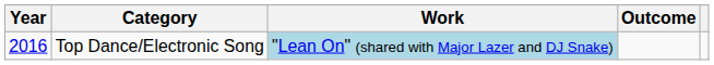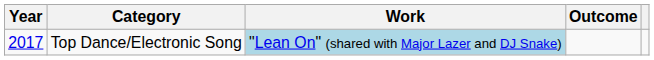 <table class="wikitable Sortable">
 <tr>
 <th>Year</th>
 <th>Category</th>
 <th>Work</th>
 <th>Outcome</th>
 <th></th>
 </tr>
 <tr>
-<td><a href='#'>2016</a></td>
+<td><a href='#'>2017</a></td>
 <td>Top Dance/Electronic Song</td>
 <td style="background: lightblue;">"<a href='#'>Lean On</a>" <small>(shared with <a href='#'>Major Lazer</a> and <a href='#'>DJ Snake</a>)</small></td>
 <td></td>
 <td></td>
 </tr>
 </table>
